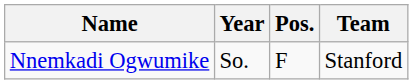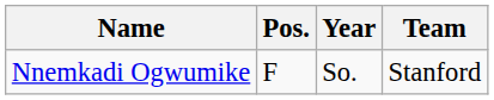 <table class="wikitable sortable" style="font-size:110%;" border="1">
 <tr>
 <th>Name</th>
+<th>Pos.</th>
 <th>Year</th>
-<th>Pos.</th>
 <th>Team</th>
 </tr>
 <tr>
 <td><a href='#'>Nnemkadi Ogwumike</a></td>
+<td>F</td>
 <td>So.</td>
-<td>F</td>
 <td>Stanford</td>
 </tr>
 </table>
